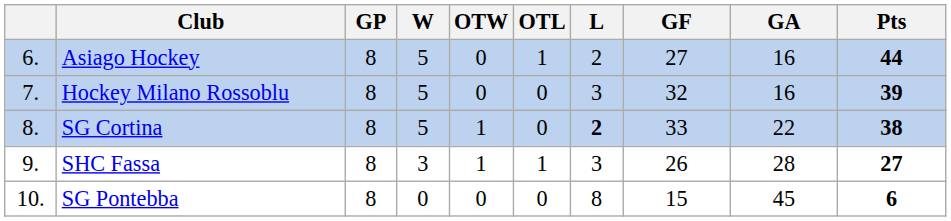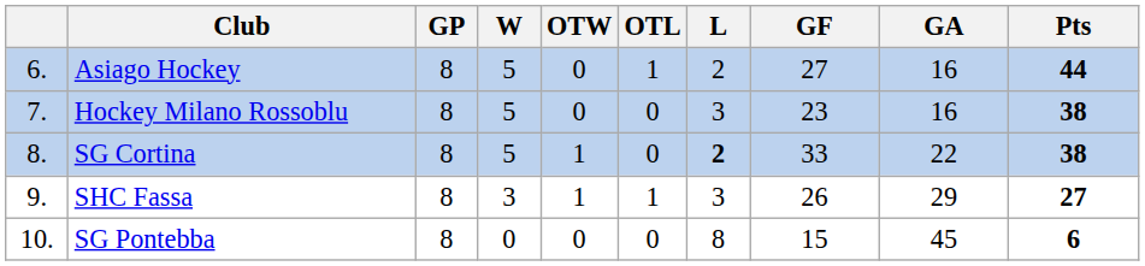 <table class="wikitable">
 <tr>
 <th width="30"></th>
 <th width="200">Club</th>
 <th width="30">GP</th>
 <th width="30">W</th>
 <th width="30">OTW</th>
 <th width="30">OTL</th>
 <th width="30">L</th>
 <th width="70">GF</th>
 <th width="70">GA</th>
 <th width="70">Pts</th>
 </tr>
 <tr bgcolor="#BCD2EE" align="center">
 <td>6.</td>
 <td align="left"><a href='#'>Asiago Hockey</a></td>
 <td>8</td>
 <td>5</td>
 <td>0</td>
 <td>1</td>
 <td>2</td>
 <td>27</td>
 <td>16</td>
 <td><strong>44</strong></td>
 </tr>
 <tr bgcolor="#BCD2EE" align="center">
 <td>7.</td>
 <td align="left"><a href='#'>Hockey Milano Rossoblu</a></td>
 <td>8</td>
 <td>5</td>
 <td>0</td>
 <td>0</td>
 <td>3</td>
-<td>32</td>
+<td>23</td>
 <td>16</td>
-<td><strong>39</strong></td>
+<td><strong>38</strong></td>
 </tr>
 <tr bgcolor="#BCD2EE" align="center">
 <td>8.</td>
 <td align="left"><a href='#'>SG Cortina</a></td>
 <td>8</td>
 <td>5</td>
 <td>1</td>
 <td>0</td>
 <td><strong>2</strong></td>
 <td>33</td>
 <td>22</td>
 <td><strong>38</strong></td>
 </tr>
 <tr bgcolor="#FFFFFF" align="center">
 <td>9.</td>
 <td align="left"><a href='#'>SHC Fassa</a></td>
 <td>8</td>
 <td>3</td>
 <td>1</td>
 <td>1</td>
 <td>3</td>
 <td>26</td>
-<td>28</td>
+<td>29</td>
 <td><strong>27</strong></td>
 </tr>
 <tr bgcolor="#FFFFFF" align="center">
 <td>10.</td>
 <td align="left"><a href='#'>SG Pontebba</a></td>
 <td>8</td>
 <td>0</td>
 <td>0</td>
 <td>0</td>
 <td>8</td>
 <td>15</td>
 <td>45</td>
 <td><strong>6</strong></td>
 </tr>
 </table>
